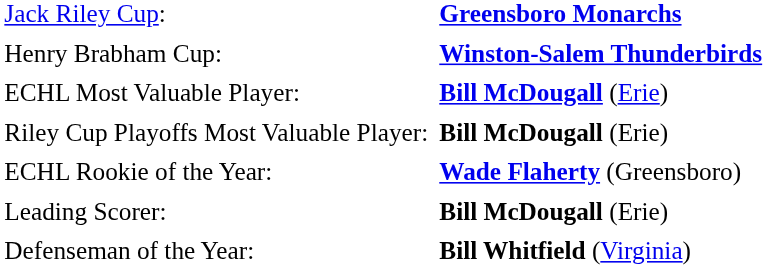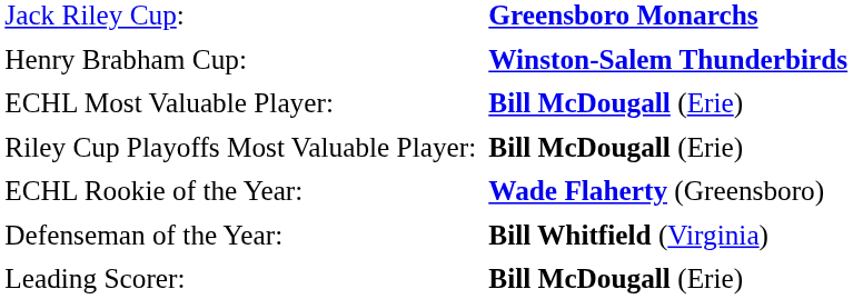 <table cellpadding="3" cellspacing="1">
 <tr>
 <td><a href='#'>Jack Riley Cup</a>:</td>
 <td><strong><a href='#'>Greensboro Monarchs</a></strong></td>
 </tr>
 <tr>
 <td>Henry Brabham Cup:</td>
 <td><strong><a href='#'>Winston-Salem Thunderbirds</a></strong></td>
 </tr>
 <tr>
 <td>ECHL Most Valuable Player:</td>
 <td><strong><a href='#'>Bill McDougall</a></strong> (<a href='#'>Erie</a>)</td>
 </tr>
 <tr>
 <td>Riley Cup Playoffs Most Valuable Player:</td>
 <td><strong>Bill McDougall</strong> (Erie)</td>
 </tr>
 <tr>
 <td>ECHL Rookie of the Year:</td>
 <td><strong><a href='#'>Wade Flaherty</a></strong> (Greensboro)</td>
 </tr>
 <tr>
+<td>Defenseman of the Year:</td>
+<td><strong>Bill Whitfield</strong> (<a href='#'>Virginia</a>)</td>
+</tr>
+<tr>
 <td>Leading Scorer:</td>
 <td><strong>Bill McDougall</strong> (Erie)</td>
 </tr>
 <tr>
-<td>Defenseman of the Year:</td>
-<td><strong>Bill Whitfield</strong> (<a href='#'>Virginia</a>)</td>
-</tr>
-<tr>
 </tr>
 </table>
